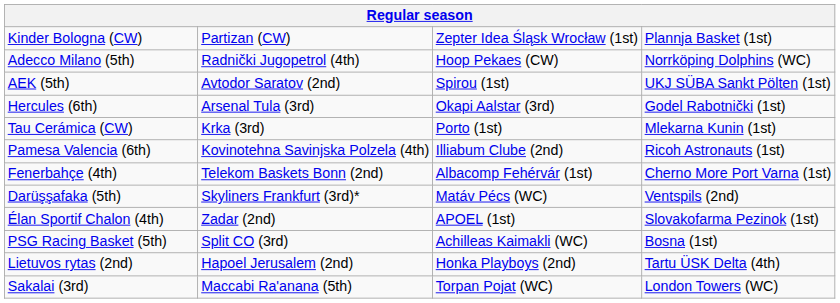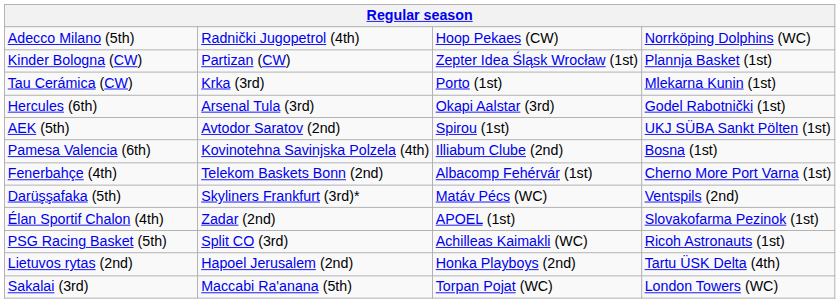 <table class="wikitable" style="white-space: nowrap;">
 <tr>
 <th colspan=4><a href='#'>Regular season</a></th>
+</tr>
+<tr>
+<td width="210"> <a href='#'>Adecco Milano</a> (5th)</td>
+<td width="210"> <a href='#'>Radnički Jugopetrol</a> (4th)</td>
+<td width="210"> <a href='#'>Hoop Pekaes</a> (CW)</td>
+<td width="210"> <a href='#'>Norrköping Dolphins</a> (WC)</td>
 </tr>
 <tr>
 <td width="210"> <a href='#'>Kinder Bologna</a> (<a href='#'>CW</a>)</td>
 <td width="210"> <a href='#'>Partizan</a> (<a href='#'>CW</a>)</td>
 <td width="210"> <a href='#'>Zepter Idea Śląsk Wrocław</a> (1st)</td>
 <td width="210"> <a href='#'>Plannja Basket</a> (1st)</td>
 </tr>
 <tr>
-<td width="210"> <a href='#'>Adecco Milano</a> (5th)</td>
-<td width="210"> <a href='#'>Radnički Jugopetrol</a> (4th)</td>
-<td width="210"> <a href='#'>Hoop Pekaes</a> (CW)</td>
-<td width="210"> <a href='#'>Norrköping Dolphins</a> (WC)</td>
+<td width=210> <a href='#'>Tau Cerámica</a> (<a href='#'>CW</a>)</td>
+<td width=210> <a href='#'>Krka</a> (3rd)</td>
+<td width=210> <a href='#'>Porto</a> (1st)</td>
+<td width=210> <a href='#'>Mlekarna Kunin</a> (1st)</td>
+</tr>
+<tr>
+<td width="210"> <a href='#'>Hercules</a> (6th)</td>
+<td width="210"> <a href='#'>Arsenal Tula</a> (3rd)</td>
+<td width="210"> <a href='#'>Okapi Aalstar</a> (3rd)</td>
+<td width="210"> <a href='#'>Godel Rabotnički</a> (1st)</td>
 </tr>
 <tr>
 <td width="210"> <a href='#'>AEK</a> (5th)</td>
 <td width="210"> <a href='#'>Avtodor Saratov</a> (2nd)</td>
 <td width="210"> <a href='#'>Spirou</a> (1st)</td>
 <td width="210"> <a href='#'>UKJ SÜBA Sankt Pölten</a> (1st)</td>
 </tr>
 <tr>
-<td width="210"> <a href='#'>Hercules</a> (6th)</td>
-<td width="210"> <a href='#'>Arsenal Tula</a> (3rd)</td>
-<td width="210"> <a href='#'>Okapi Aalstar</a> (3rd)</td>
-<td width="210"> <a href='#'>Godel Rabotnički</a> (1st)</td>
-</tr>
-<tr>
-<td width=210> <a href='#'>Tau Cerámica</a> (<a href='#'>CW</a>)</td>
-<td width=210> <a href='#'>Krka</a> (3rd)</td>
-<td width=210> <a href='#'>Porto</a> (1st)</td>
-<td width=210> <a href='#'>Mlekarna Kunin</a> (1st)</td>
-</tr>
-<tr>
 <td width=210> <a href='#'>Pamesa Valencia</a> (6th)</td>
 <td width=210> <a href='#'>Kovinotehna Savinjska Polzela</a> (4th)</td>
 <td width=210> <a href='#'>Illiabum Clube</a> (2nd)</td>
-<td width=210> <a href='#'>Ricoh Astronauts</a> (1st)</td>
+<td width=210> <a href='#'>Bosna</a> (1st)</td>
 </tr>
 <tr>
 <td width=210> <a href='#'>Fenerbahçe</a> (4th)</td>
 <td width=210> <a href='#'>Telekom Baskets Bonn</a> (2nd)</td>
 <td width=210> <a href='#'>Albacomp Fehérvár</a> (1st)</td>
 <td width=210> <a href='#'>Cherno More Port Varna</a> (1st)</td>
 </tr>
 <tr>
 <td> <a href='#'>Darüşşafaka</a> (5th)</td>
 <td> <a href='#'>Skyliners Frankfurt</a> (3rd)*</td>
 <td> <a href='#'>Matáv Pécs</a> (WC)</td>
 <td> <a href='#'>Ventspils</a> (2nd)</td>
 </tr>
 <tr>
 <td width=210> <a href='#'>Élan Sportif Chalon</a> (4th)</td>
 <td width=210> <a href='#'>Zadar</a> (2nd)</td>
 <td width=210> <a href='#'>APOEL</a> (1st)</td>
 <td width=210> <a href='#'>Slovakofarma Pezinok</a> (1st)</td>
 </tr>
 <tr>
 <td width=210> <a href='#'>PSG Racing Basket</a> (5th)</td>
 <td width=210> <a href='#'>Split CO</a> (3rd)</td>
 <td width=210> <a href='#'>Achilleas Kaimakli</a> (WC)</td>
-<td width=210> <a href='#'>Bosna</a> (1st)</td>
+<td width=210> <a href='#'>Ricoh Astronauts</a> (1st)</td>
 </tr>
 <tr>
 <td width=210> <a href='#'>Lietuvos rytas</a> (2nd)</td>
 <td width=210> <a href='#'>Hapoel Jerusalem</a> (2nd)</td>
 <td width=210> <a href='#'>Honka Playboys</a> (2nd)</td>
 <td width=210> <a href='#'>Tartu ÜSK Delta</a> (4th)</td>
 </tr>
 <tr>
 <td width=210> <a href='#'>Sakalai</a> (3rd)</td>
 <td width=210> <a href='#'>Maccabi Ra'anana</a> (5th)</td>
 <td width=210> <a href='#'>Torpan Pojat</a> (WC)</td>
 <td width=210> <a href='#'>London Towers</a> (WC)</td>
 </tr>
 </table>
